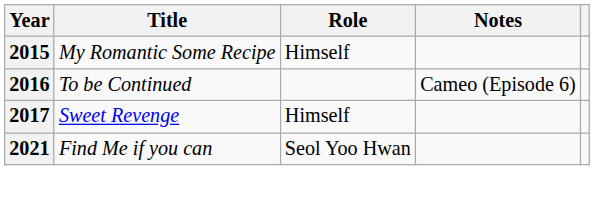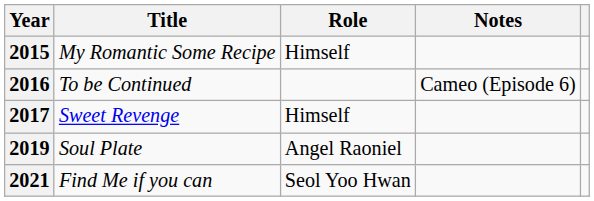 <table class="wikitable plainrowheaders sortable">
 <tr>
 <th scope="col">Year</th>
 <th scope="col">Title</th>
 <th scope="col">Role</th>
 <th scope="col">Notes</th>
 <th scope="col" class="unsortable"></th>
 </tr>
 <tr>
 <th scope="row">2015</th>
 <td><em>My Romantic Some Recipe</em></td>
 <td>Himself</td>
 <td></td>
 <td style="text-align:center"></td>
 </tr>
 <tr>
 <th scope="row">2016</th>
 <td><em>To be Continued</em></td>
 <td></td>
 <td>Cameo (Episode 6)</td>
 <td style="text-align:center"></td>
 </tr>
 <tr>
 <th scope="row">2017</th>
 <td><em><a href='#'>Sweet Revenge</a></em></td>
 <td>Himself</td>
 <td></td>
 <td style="text-align:center"></td>
 </tr>
 <tr>
+<th scope="row">2019</th>
+<td><em>Soul Plate</em></td>
+<td>Angel Raoniel</td>
+<td></td>
+<td style="text-align:center"></td>
+</tr>
+<tr>
 <th scope="row">2021</th>
 <td><em>Find Me if you can</em></td>
 <td>Seol Yoo Hwan</td>
 <td></td>
 <td style="text-align:center"></td>
 </tr>
 </table>
